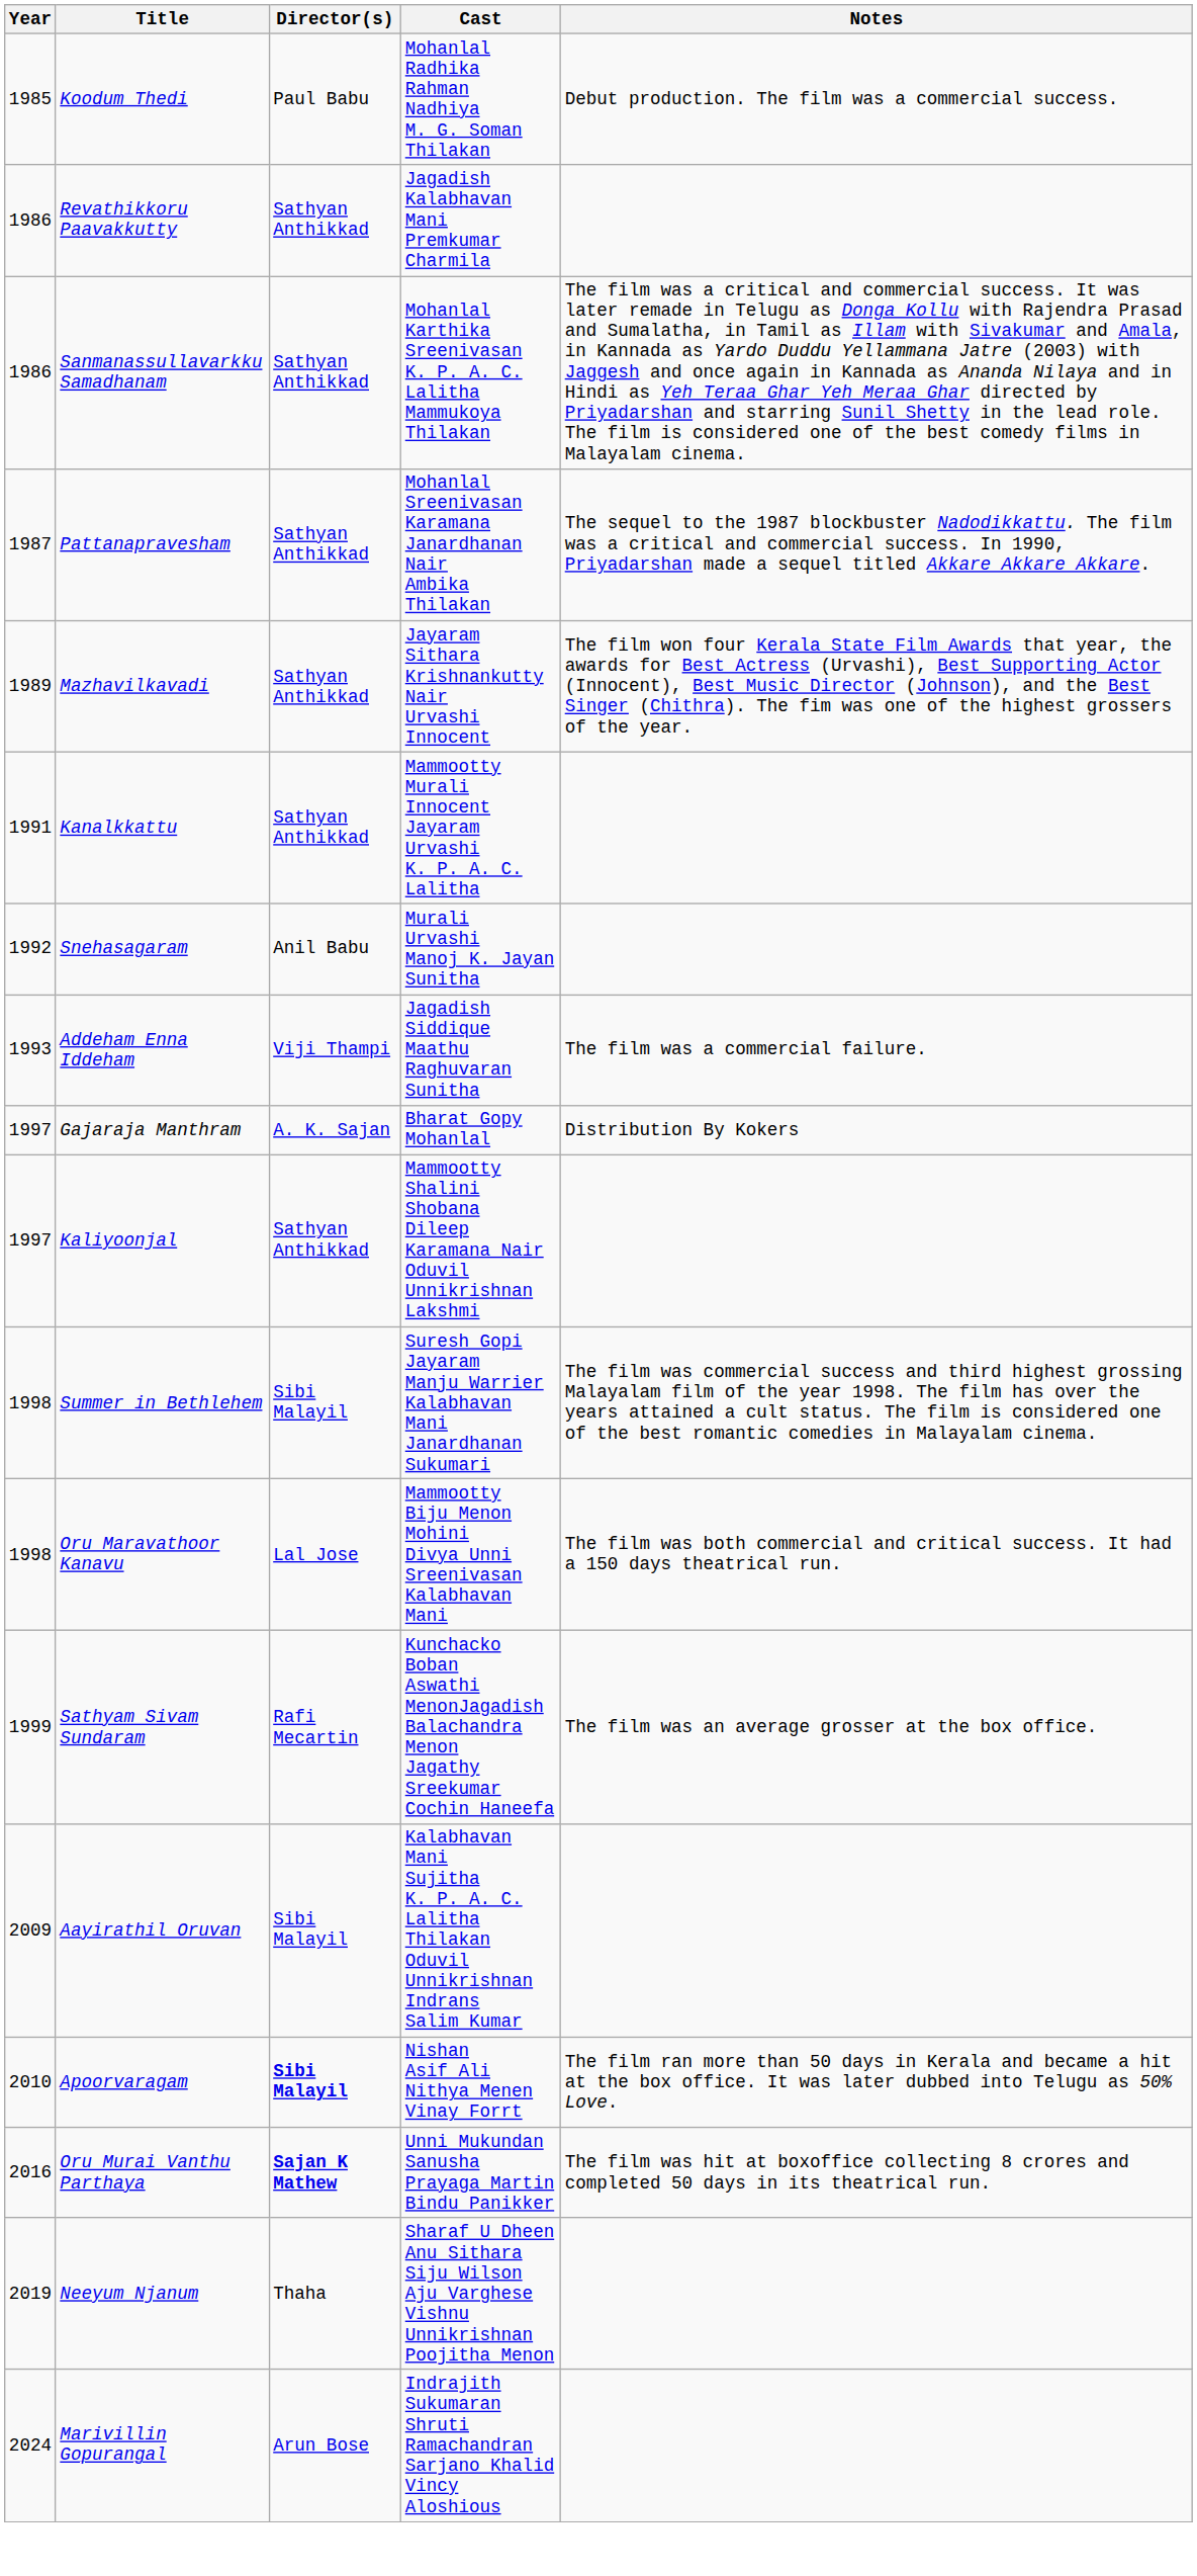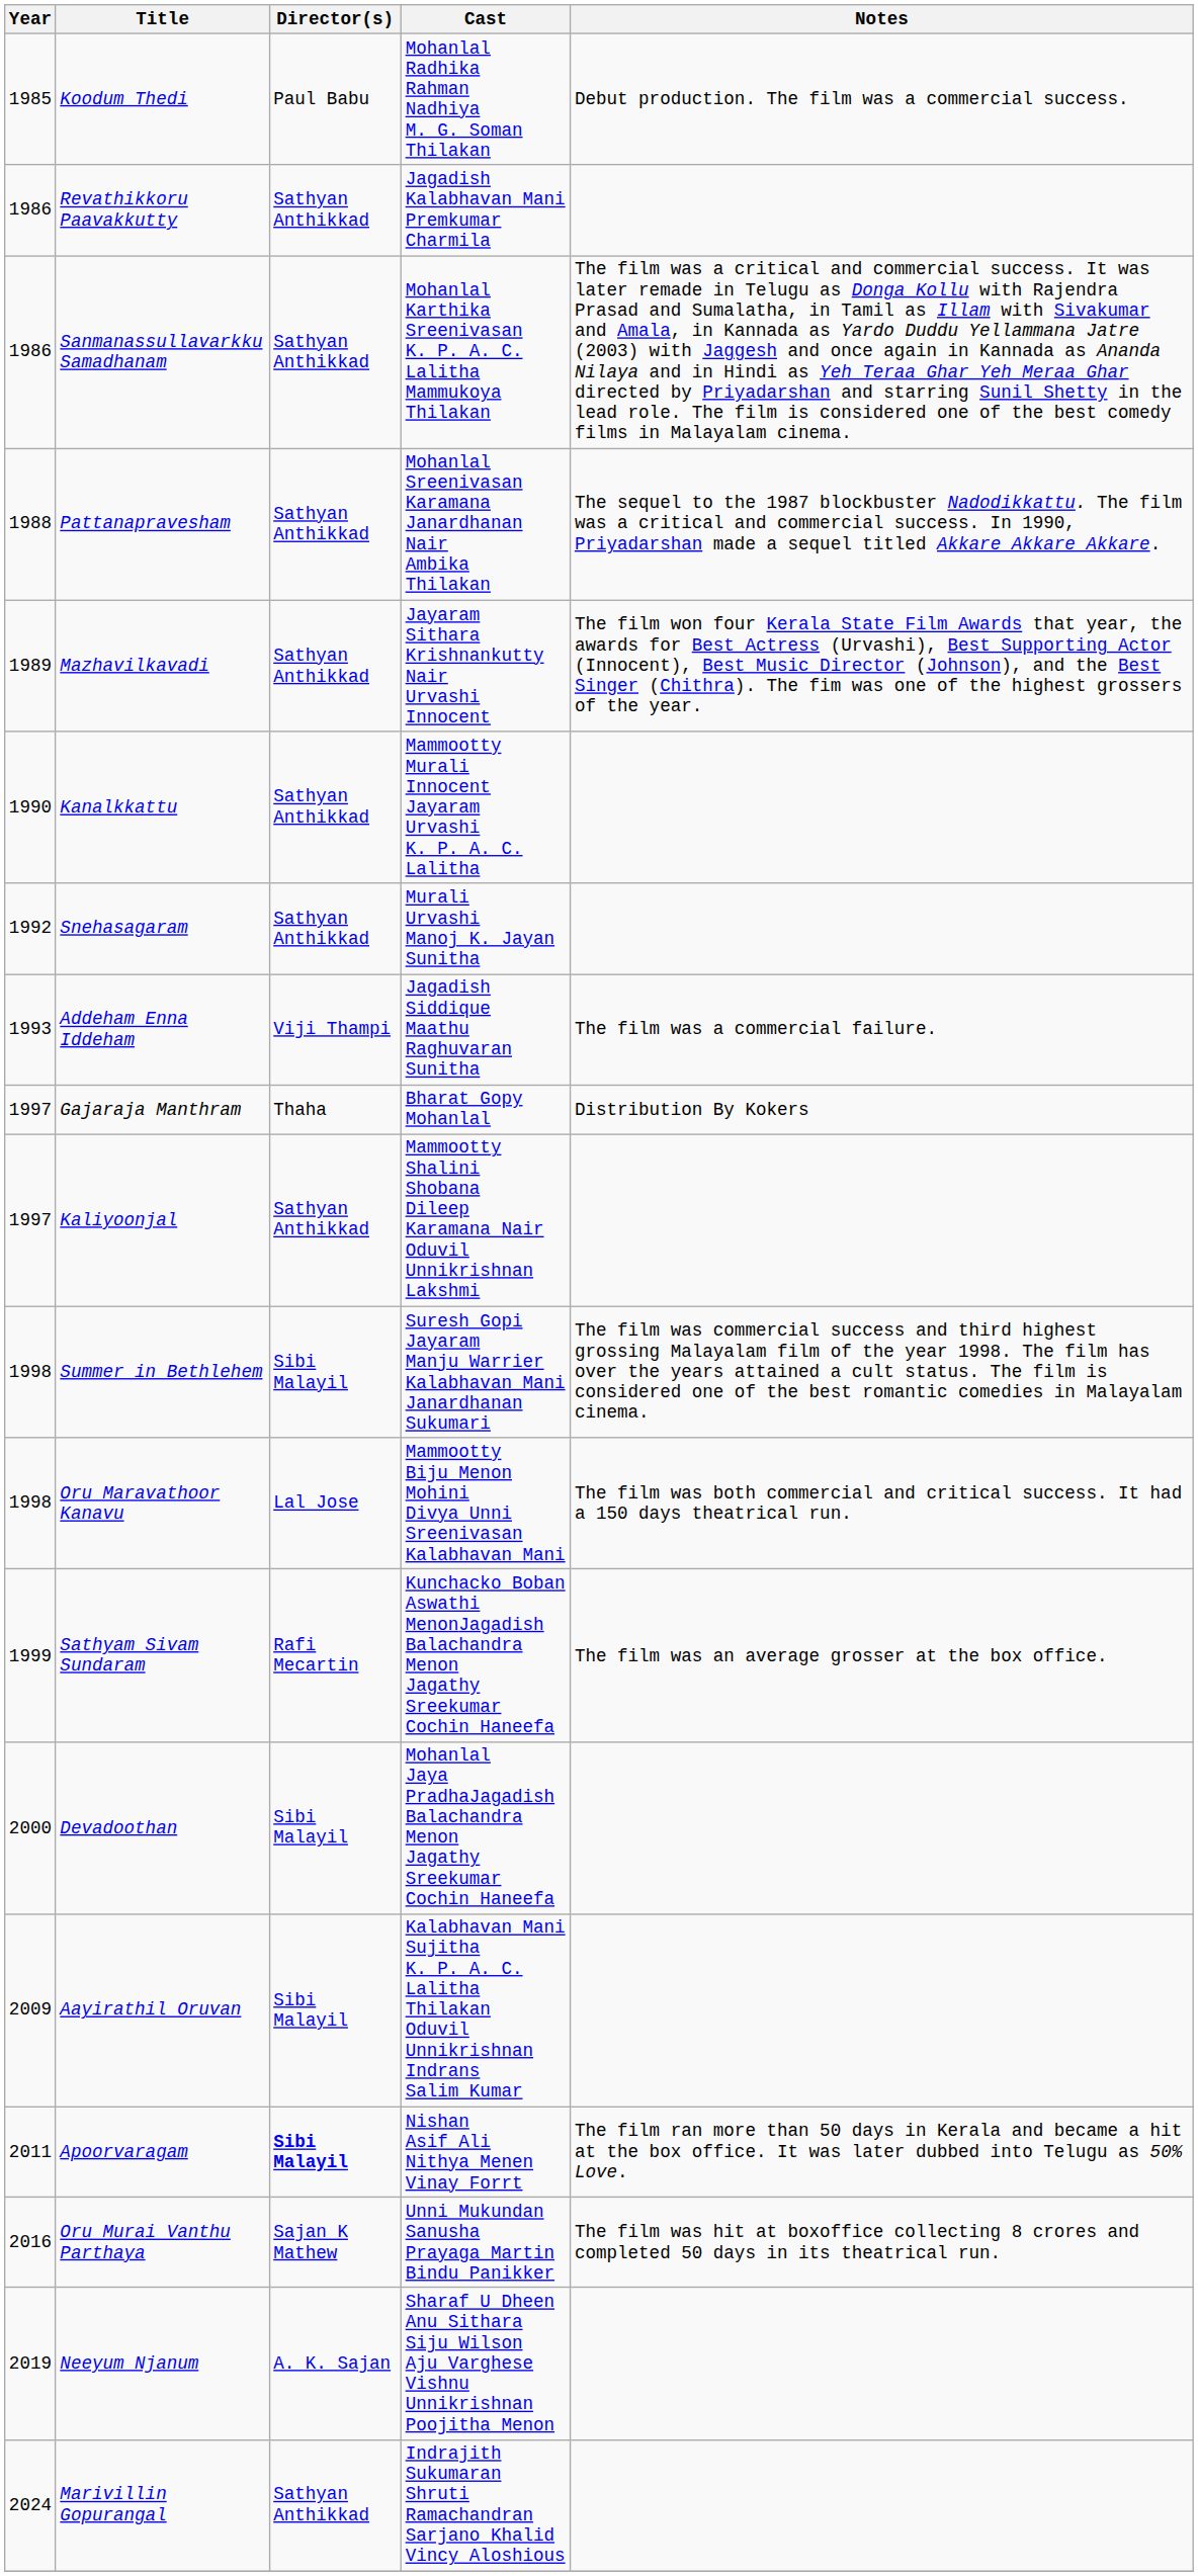 <table class="wikitable">
 <tr>
 <th>Year</th>
 <th width="150">Title</th>
 <th>Director(s)</th>
 <th>Cast</th>
 <th>Notes</th>
 </tr>
 <tr>
 <td>1985</td>
 <td><em><a href='#'>Koodum Thedi</a></em></td>
 <td>Paul Babu</td>
 <td><a href='#'>Mohanlal</a><br><a href='#'>Radhika</a><br><a href='#'>Rahman</a><br><a href='#'>Nadhiya</a><br><a href='#'>M. G. Soman</a><br><a href='#'>Thilakan</a></td>
 <td>Debut production. The film was a commercial success.</td>
 </tr>
 <tr>
 <td>1986</td>
 <td><em><a href='#'>Revathikkoru Paavakkutty</a></em></td>
 <td><a href='#'>Sathyan Anthikkad</a></td>
 <td><a href='#'>Jagadish</a><br><a href='#'>Kalabhavan Mani</a><br><a href='#'>Premkumar</a><br><a href='#'>Charmila</a></td>
 <td></td>
 </tr>
 <tr>
 <td>1986</td>
 <td><em><a href='#'>Sanmanassullavarkku Samadhanam</a></em></td>
 <td><a href='#'>Sathyan Anthikkad</a></td>
 <td><a href='#'>Mohanlal</a><br><a href='#'>Karthika</a><br><a href='#'>Sreenivasan</a><br><a href='#'>K. P. A. C. Lalitha</a><br><a href='#'>Mammukoya</a><br><a href='#'>Thilakan</a></td>
 <td>The film was a critical and commercial success. It was later remade in Telugu as <em><a href='#'>Donga Kollu</a></em> with Rajendra Prasad and Sumalatha, in Tamil as <em><a href='#'>Illam</a></em> with <a href='#'>Sivakumar</a> and <a href='#'>Amala</a>, in Kannada as <em>Yardo Duddu Yellammana Jatre</em> (2003) with <a href='#'>Jaggesh</a> and once again in Kannada as <em>Ananda Nilaya</em> and in Hindi as <em><a href='#'>Yeh Teraa Ghar Yeh Meraa Ghar</a></em> directed by <a href='#'>Priyadarshan</a> and starring <a href='#'>Sunil Shetty</a> in the lead role. The film is considered one of the best comedy films in Malayalam cinema.</td>
 </tr>
 <tr>
-<td>1987</td>
+<td>1988</td>
 <td><em><a href='#'>Pattanapravesham</a></em></td>
 <td><a href='#'>Sathyan Anthikkad</a></td>
 <td><a href='#'>Mohanlal</a><br><a href='#'>Sreenivasan</a><br><a href='#'>Karamana Janardhanan Nair</a><br><a href='#'>Ambika</a><br><a href='#'>Thilakan</a></td>
 <td>The sequel to the 1987 blockbuster <em><a href='#'>Nadodikkattu</a>.</em> The film was a critical and commercial success. In 1990, <a href='#'>Priyadarshan</a> made a sequel titled <em><a href='#'>Akkare Akkare Akkare</a></em>.</td>
 </tr>
 <tr>
 <td>1989</td>
 <td><em><a href='#'>Mazhavilkavadi</a></em></td>
 <td><a href='#'>Sathyan Anthikkad</a></td>
 <td><a href='#'>Jayaram</a><br><a href='#'>Sithara</a><br><a href='#'>Krishnankutty Nair</a><br><a href='#'>Urvashi</a><br><a href='#'>Innocent</a></td>
 <td>The film won four <a href='#'>Kerala State Film Awards</a> that year, the awards for <a href='#'>Best Actress</a> (Urvashi), <a href='#'>Best Supporting Actor</a> (Innocent), <a href='#'>Best Music Director</a> (<a href='#'>Johnson</a>), and the <a href='#'>Best Singer</a> (<a href='#'>Chithra</a>). The fim was one of the highest grossers of the year.</td>
 </tr>
 <tr>
-<td>1991</td>
+<td>1990</td>
 <td><em><a href='#'>Kanalkkattu</a></em></td>
 <td><a href='#'>Sathyan Anthikkad</a></td>
 <td><a href='#'>Mammootty</a><br><a href='#'>Murali</a><br><a href='#'>Innocent</a><br><a href='#'>Jayaram</a><br><a href='#'>Urvashi</a><br><a href='#'>K. P. A. C. Lalitha</a></td>
 <td></td>
 </tr>
 <tr>
 <td>1992</td>
 <td><em><a href='#'>Snehasagaram</a></em></td>
-<td>Anil Babu</td>
+<td><a href='#'>Sathyan Anthikkad</a></td>
 <td><a href='#'>Murali</a><br><a href='#'>Urvashi</a><br><a href='#'>Manoj K. Jayan</a><br><a href='#'>Sunitha</a></td>
 <td></td>
 </tr>
 <tr>
 <td>1993</td>
 <td><em><a href='#'>Addeham Enna Iddeham</a></em></td>
 <td><a href='#'>Viji Thampi</a></td>
 <td><a href='#'>Jagadish</a><br><a href='#'>Siddique</a><br><a href='#'>Maathu</a><br><a href='#'>Raghuvaran</a><br><a href='#'>Sunitha</a></td>
 <td>The film was a commercial failure.</td>
 </tr>
 <tr>
 <td>1997</td>
 <td><em>Gajaraja Manthram</em></td>
-<td><a href='#'>A. K. Sajan</a></td>
+<td>Thaha</td>
 <td><a href='#'>Bharat Gopy</a><br><a href='#'>Mohanlal</a></td>
 <td>Distribution By Kokers</td>
 </tr>
 <tr>
 <td>1997</td>
 <td><em><a href='#'>Kaliyoonjal</a></em></td>
 <td><a href='#'>Sathyan Anthikkad</a></td>
 <td><a href='#'>Mammootty</a><br><a href='#'>Shalini</a><br><a href='#'>Shobana</a><br><a href='#'>Dileep</a><br><a href='#'>Karamana Nair</a><br><a href='#'>Oduvil Unnikrishnan</a><br><a href='#'>Lakshmi</a></td>
 <td></td>
 </tr>
 <tr>
 <td>1998</td>
 <td><em><a href='#'>Summer in Bethlehem</a></em></td>
 <td><a href='#'>Sibi Malayil</a></td>
 <td><a href='#'>Suresh Gopi</a><br><a href='#'>Jayaram</a><br><a href='#'>Manju Warrier</a><br><a href='#'>Kalabhavan Mani</a><br><a href='#'>Janardhanan</a><br><a href='#'>Sukumari</a></td>
 <td>The film was commercial success and third highest grossing Malayalam film of the year 1998. The film has over the years attained a cult status. The film is considered one of the best romantic comedies in Malayalam cinema.</td>
 </tr>
 <tr>
 <td>1998</td>
 <td><em><a href='#'>Oru Maravathoor Kanavu</a></em></td>
 <td><a href='#'>Lal Jose</a></td>
 <td><a href='#'>Mammootty</a><br><a href='#'>Biju Menon</a><br><a href='#'>Mohini</a><br><a href='#'>Divya Unni</a><br><a href='#'>Sreenivasan</a><br><a href='#'>Kalabhavan Mani</a></td>
 <td>The film was both commercial and critical success. It had a 150 days theatrical run.</td>
 </tr>
 <tr>
 <td>1999</td>
 <td><em><a href='#'>Sathyam Sivam Sundaram</a></em></td>
 <td><a href='#'>Rafi Mecartin</a></td>
 <td><a href='#'>Kunchacko Boban</a><br><a href='#'>Aswathi Menon</a><a href='#'>Jagadish</a><br><a href='#'>Balachandra Menon</a><br><a href='#'>Jagathy Sreekumar</a><br><a href='#'>Cochin Haneefa</a></td>
 <td>The film was an average grosser at the box office.</td>
 </tr>
 <tr>
+<td>2000</td>
+<td><em><a href='#'>Devadoothan</a></em></td>
+<td><a href='#'>Sibi Malayil</a></td>
+<td><a href='#'>Mohanlal</a><br><a href='#'>Jaya Pradha</a><a href='#'>Jagadish</a><br><a href='#'>Balachandra Menon</a><br><a href='#'>Jagathy Sreekumar</a><br><a href='#'>Cochin Haneefa</a></td>
+<td></td>
+</tr>
+<tr>
 <td>2009</td>
 <td><a href='#'><em>Aayirathil Oruvan</em></a></td>
 <td><a href='#'>Sibi Malayil</a></td>
 <td><a href='#'>Kalabhavan Mani</a><br><a href='#'>Sujitha</a><br><a href='#'>K. P. A. C. Lalitha</a><br><a href='#'>Thilakan</a><br><a href='#'>Oduvil Unnikrishnan</a><br><a href='#'>Indrans</a><br><a href='#'>Salim Kumar</a></td>
 <td></td>
 </tr>
 <tr>
-<td>2010</td>
+<td>2011</td>
 <td><em><a href='#'>Apoorvaragam</a></em></td>
 <td><strong><a href='#'>Sibi Malayil</a></strong></td>
 <td><a href='#'>Nishan</a><br><a href='#'>Asif Ali</a><br><a href='#'>Nithya Menen</a><br><a href='#'>Vinay Forrt</a></td>
 <td>The film ran more than 50 days in Kerala and became a hit at the box office. It was later dubbed into Telugu as <em>50% Love</em>.</td>
 </tr>
 <tr>
 <td>2016</td>
 <td><em><a href='#'>Oru Murai Vanthu Parthaya</a></em></td>
-<td><strong><a href='#'>Sajan K Mathew</a></strong></td>
+<td><a href='#'>Sajan K Mathew</a></td>
 <td><a href='#'>Unni Mukundan</a><br><a href='#'>Sanusha</a><br><a href='#'>Prayaga Martin</a><br><a href='#'>Bindu Panikker</a></td>
 <td>The film was hit at boxoffice collecting 8 crores and completed 50 days in its theatrical run.</td>
 </tr>
 <tr>
 <td>2019</td>
 <td><em><a href='#'>Neeyum Njanum</a></em></td>
-<td>Thaha</td>
+<td><a href='#'>A. K. Sajan</a></td>
 <td><a href='#'>Sharaf U Dheen</a><br><a href='#'>Anu Sithara</a><br><a href='#'>Siju Wilson</a><br><a href='#'>Aju Varghese</a><br><a href='#'>Vishnu Unnikrishnan</a><br><a href='#'>Poojitha Menon</a></td>
 <td></td>
 </tr>
 <tr>
 <td>2024</td>
 <td><em><a href='#'>Marivillin Gopurangal</a></em></td>
-<td><a href='#'>Arun Bose</a></td>
+<td><a href='#'>Sathyan Anthikkad</a></td>
 <td><a href='#'>Indrajith Sukumaran</a><br><a href='#'>Shruti Ramachandran</a><br><a href='#'>Sarjano Khalid</a><br><a href='#'>Vincy Aloshious</a></td>
 <td></td>
 </tr>
 <tr>
 </tr>
 </table>
